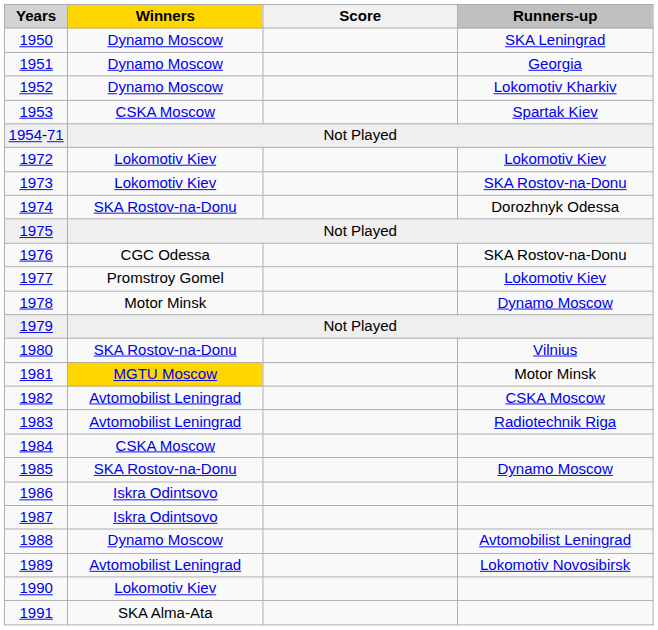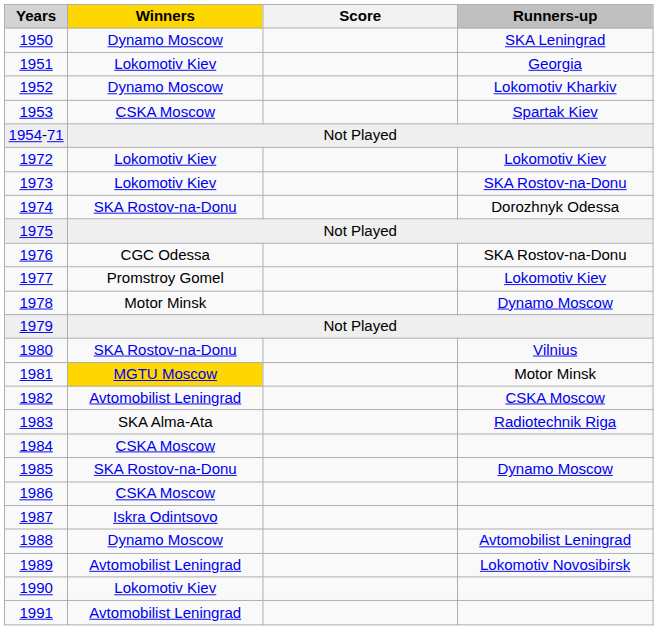 <table class="wikitable">
 <tr>
 <th width=60; style="background:#d3d3d3">Years</th>
 <th width=200; style="background:gold"><strong>Winners</strong> </th>
 <th width=200>Score</th>
 <th width=200; style="background:silver">Runners-up</th>
 </tr>
 <tr align=center>
 <td><a href='#'>1950</a></td>
 <td><a href='#'>Dynamo Moscow</a></td>
 <td></td>
 <td><a href='#'>SKA Leningrad</a></td>
 </tr>
 <tr align=center>
 <td><a href='#'>1951</a></td>
-<td><a href='#'>Dynamo Moscow</a></td>
+<td><a href='#'>Lokomotiv Kiev</a></td>
 <td></td>
 <td><a href='#'>Georgia</a></td>
 </tr>
 <tr align=center>
 <td><a href='#'>1952</a></td>
 <td><a href='#'>Dynamo Moscow</a></td>
 <td></td>
 <td><a href='#'>Lokomotiv Kharkiv</a></td>
 </tr>
 <tr align=center>
 <td><a href='#'>1953</a></td>
 <td><a href='#'>CSKA Moscow</a></td>
 <td></td>
 <td><a href='#'>Spartak Kiev</a></td>
 </tr>
 <tr align=center bgcolor="efefef">
 <td><a href='#'>1954</a>-<a href='#'>71</a></td>
 <td colspan="3" align="center">Not Played</td>
 </tr>
 <tr align=center>
 <td><a href='#'>1972</a></td>
 <td><a href='#'>Lokomotiv Kiev</a></td>
 <td></td>
 <td><a href='#'>Lokomotiv Kiev</a></td>
 </tr>
 <tr align=center>
 <td><a href='#'>1973</a></td>
 <td><a href='#'>Lokomotiv Kiev</a></td>
 <td></td>
 <td><a href='#'>SKA Rostov-na-Donu</a></td>
 </tr>
 <tr align=center>
 <td><a href='#'>1974</a></td>
 <td><a href='#'>SKA Rostov-na-Donu</a></td>
 <td></td>
 <td>Dorozhnyk Odessa</td>
 </tr>
 <tr align=center bgcolor="efefef">
 <td><a href='#'>1975</a></td>
 <td colspan="3" align="center">Not Played</td>
 </tr>
 <tr align=center>
 <td><a href='#'>1976</a></td>
 <td>CGC Odessa</td>
 <td></td>
 <td>SKA Rostov-na-Donu</td>
 </tr>
 <tr align=center>
 <td><a href='#'>1977</a></td>
 <td>Promstroy Gomel</td>
 <td></td>
 <td><a href='#'>Lokomotiv Kiev</a></td>
 </tr>
 <tr align=center>
 <td><a href='#'>1978</a></td>
 <td>Motor Minsk</td>
 <td></td>
 <td><a href='#'>Dynamo Moscow</a></td>
 </tr>
 <tr align=center bgcolor="efefef">
 <td><a href='#'>1979</a></td>
 <td colspan="3" align="center">Not Played</td>
 </tr>
 <tr align=center>
 <td><a href='#'>1980</a></td>
 <td><a href='#'>SKA Rostov-na-Donu</a></td>
 <td></td>
 <td><a href='#'>Vilnius</a></td>
 </tr>
 <tr align=center>
 <td><a href='#'>1981</a></td>
 <td style="background: gold;"><a href='#'>MGTU Moscow</a></td>
 <td></td>
 <td>Motor Minsk</td>
 </tr>
 <tr align=center>
 <td><a href='#'>1982</a></td>
 <td><a href='#'>Avtomobilist Leningrad</a></td>
 <td></td>
 <td><a href='#'>CSKA Moscow</a></td>
 </tr>
 <tr align=center>
 <td><a href='#'>1983</a></td>
-<td><a href='#'>Avtomobilist Leningrad</a></td>
+<td>SKA Alma-Ata</td>
 <td></td>
 <td><a href='#'>Radiotechnik Riga</a></td>
 </tr>
 <tr align=center>
 <td><a href='#'>1984</a></td>
 <td><a href='#'>CSKA Moscow</a></td>
 <td></td>
 <td></td>
 </tr>
 <tr align=center>
 <td><a href='#'>1985</a></td>
 <td><a href='#'>SKA Rostov-na-Donu</a></td>
 <td></td>
 <td><a href='#'>Dynamo Moscow</a></td>
 </tr>
 <tr align=center>
 <td><a href='#'>1986</a></td>
-<td><a href='#'>Iskra Odintsovo</a></td>
+<td><a href='#'>CSKA Moscow</a></td>
 <td></td>
 <td></td>
 </tr>
 <tr align=center>
 <td><a href='#'>1987</a></td>
 <td><a href='#'>Iskra Odintsovo</a></td>
 <td></td>
 <td></td>
 </tr>
 <tr align=center>
 <td><a href='#'>1988</a></td>
 <td><a href='#'>Dynamo Moscow</a></td>
 <td></td>
 <td><a href='#'>Avtomobilist Leningrad</a></td>
 </tr>
 <tr align=center>
 <td><a href='#'>1989</a></td>
 <td><a href='#'>Avtomobilist Leningrad</a></td>
 <td></td>
 <td><a href='#'>Lokomotiv Novosibirsk</a></td>
 </tr>
 <tr align=center>
 <td><a href='#'>1990</a></td>
 <td><a href='#'>Lokomotiv Kiev</a></td>
 <td></td>
 <td></td>
 </tr>
 <tr align=center>
 <td><a href='#'>1991</a></td>
-<td>SKA Alma-Ata</td>
+<td><a href='#'>Avtomobilist Leningrad</a></td>
 <td></td>
 <td></td>
 </tr>
 </table>
